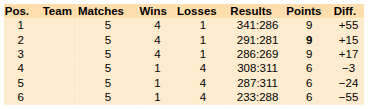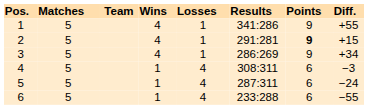 <table style="text-align:left" border="0" cellspacing="0" width="500px">
 <tr bgcolor="#FFDEAD">
 <th>Pos.</th>
+<th>Matches</th>
 <th align="center">Team</th>
-<th>Matches</th>
 <th>Wins</th>
 <th>Losses</th>
 <th>Results</th>
 <th>Points</th>
 <th>Diff.</th>
 </tr>
 <tr bgcolor="#FFECCE" align="center">
 <td>1</td>
+<td>5</td>
 <td align="left"></td>
-<td>5</td>
 <td>4</td>
 <td>1</td>
 <td>341:286</td>
 <td>9</td>
 <td>+55</td>
 </tr>
 <tr bgcolor="#FFECCE" align="center">
 <td>2</td>
+<td>5</td>
 <td align="left"></td>
-<td>5</td>
 <td>4</td>
 <td>1</td>
 <td>291:281</td>
 <td><strong>9</strong></td>
 <td>+15</td>
 </tr>
 <tr bgcolor="#FFECCE" align="center">
 <td>3</td>
+<td>5</td>
 <td align="left"></td>
-<td>5</td>
 <td>4</td>
 <td>1</td>
 <td>286:269</td>
 <td>9</td>
-<td>+17</td>
+<td>+34</td>
 </tr>
 <tr bgcolor="#FFECCE" align="center">
 <td>4</td>
+<td>5</td>
 <td align="left"></td>
-<td>5</td>
 <td>1</td>
 <td>4</td>
 <td>308:311</td>
 <td>6</td>
 <td>−3</td>
 </tr>
 <tr bgcolor="#FFECCE" align="center">
 <td>5</td>
+<td>5</td>
 <td align="left"></td>
-<td>5</td>
 <td>1</td>
 <td>4</td>
 <td>287:311</td>
 <td>6</td>
 <td>−24</td>
 </tr>
 <tr bgcolor="#FFECCE" align="center">
 <td>6</td>
+<td>5</td>
 <td align="left"></td>
-<td>5</td>
 <td>1</td>
 <td>4</td>
 <td>233:288</td>
 <td>6</td>
 <td>−55</td>
 </tr>
 </table>
